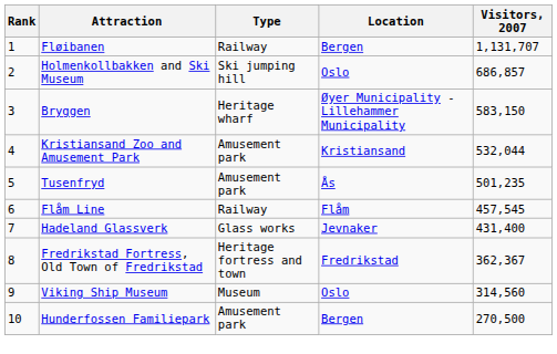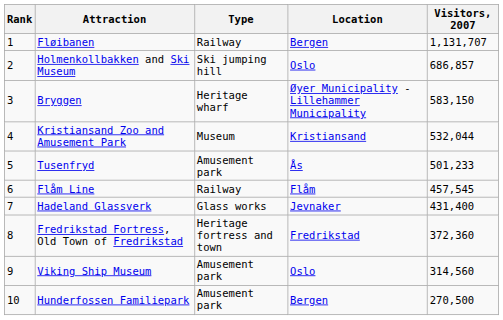 <table class="wikitable">
 <tr>
 <th>Rank</th>
 <th>Attraction</th>
 <th>Type</th>
 <th>Location</th>
 <th>Visitors, 2007</th>
 </tr>
 <tr>
 <td>1</td>
 <td><a href='#'>Fløibanen</a></td>
 <td>Railway</td>
 <td><a href='#'>Bergen</a></td>
 <td>1,131,707</td>
 </tr>
 <tr>
 <td>2</td>
 <td><a href='#'>Holmenkollbakken</a> and <a href='#'>Ski Museum</a></td>
 <td>Ski jumping hill</td>
 <td><a href='#'>Oslo</a></td>
 <td>686,857</td>
 </tr>
 <tr>
 <td>3</td>
 <td><a href='#'>Bryggen</a></td>
 <td>Heritage wharf</td>
 <td><a href='#'>Øyer Municipality</a> - <a href='#'>Lillehammer Municipality</a></td>
 <td>583,150</td>
 </tr>
 <tr>
 <td>4</td>
 <td><a href='#'>Kristiansand Zoo and Amusement Park</a></td>
-<td>Amusement park</td>
+<td>Museum</td>
 <td><a href='#'>Kristiansand</a></td>
 <td>532,044</td>
 </tr>
 <tr>
 <td>5</td>
 <td><a href='#'>Tusenfryd</a></td>
 <td>Amusement park</td>
 <td><a href='#'>Ås</a></td>
-<td>501,235</td>
+<td>501,233</td>
 </tr>
 <tr>
 <td>6</td>
 <td><a href='#'>Flåm Line</a></td>
 <td>Railway</td>
 <td><a href='#'>Flåm</a></td>
 <td>457,545</td>
 </tr>
 <tr>
 <td>7</td>
 <td><a href='#'>Hadeland Glassverk</a></td>
 <td>Glass works</td>
 <td><a href='#'>Jevnaker</a></td>
 <td>431,400</td>
 </tr>
 <tr>
 <td>8</td>
 <td><a href='#'>Fredrikstad Fortress</a>, Old Town of <a href='#'>Fredrikstad</a></td>
 <td>Heritage fortress and town</td>
 <td><a href='#'>Fredrikstad</a></td>
-<td>362,367</td>
+<td>372,360</td>
 </tr>
 <tr>
 <td>9</td>
 <td><a href='#'>Viking Ship Museum</a></td>
-<td>Museum</td>
+<td>Amusement park</td>
 <td><a href='#'>Oslo</a></td>
 <td>314,560</td>
 </tr>
 <tr>
 <td>10</td>
 <td><a href='#'>Hunderfossen Familiepark</a></td>
 <td>Amusement park</td>
 <td><a href='#'>Bergen</a></td>
 <td>270,500</td>
 </tr>
 </table>
